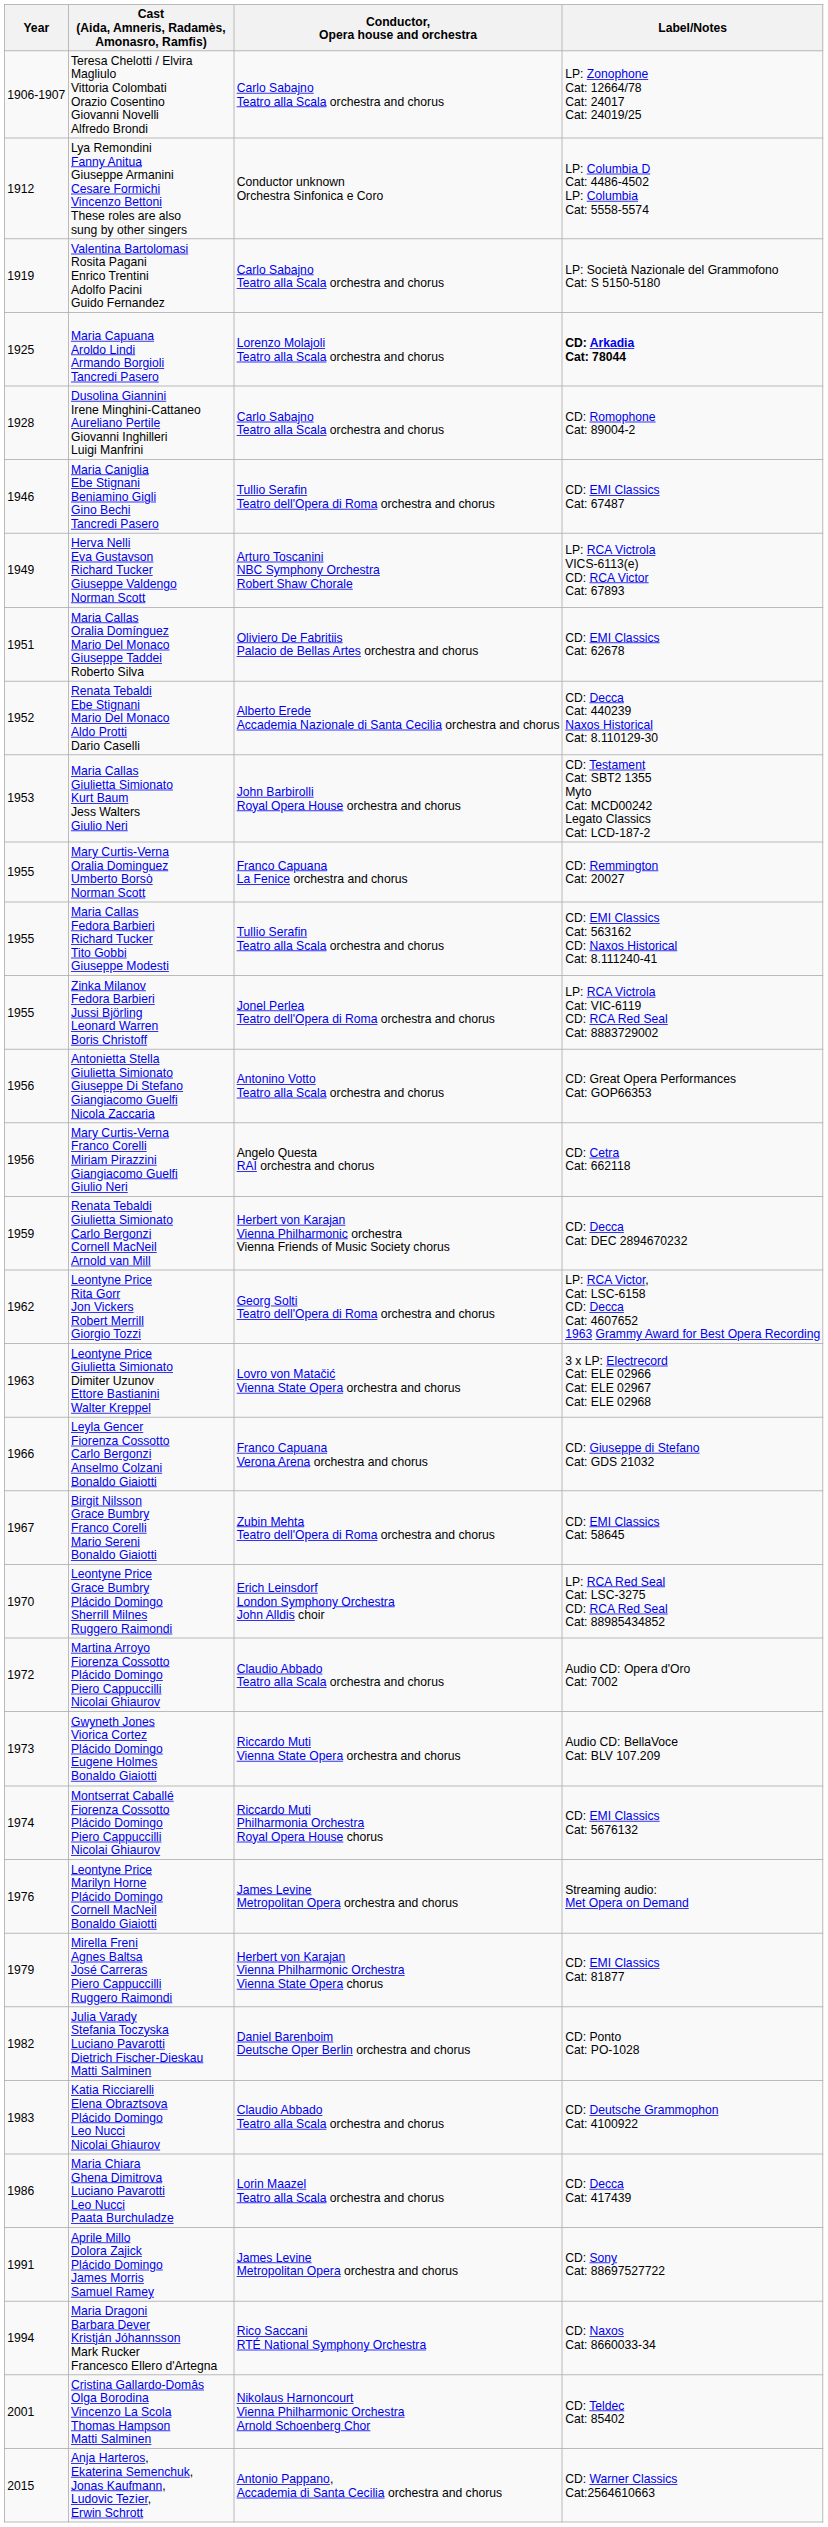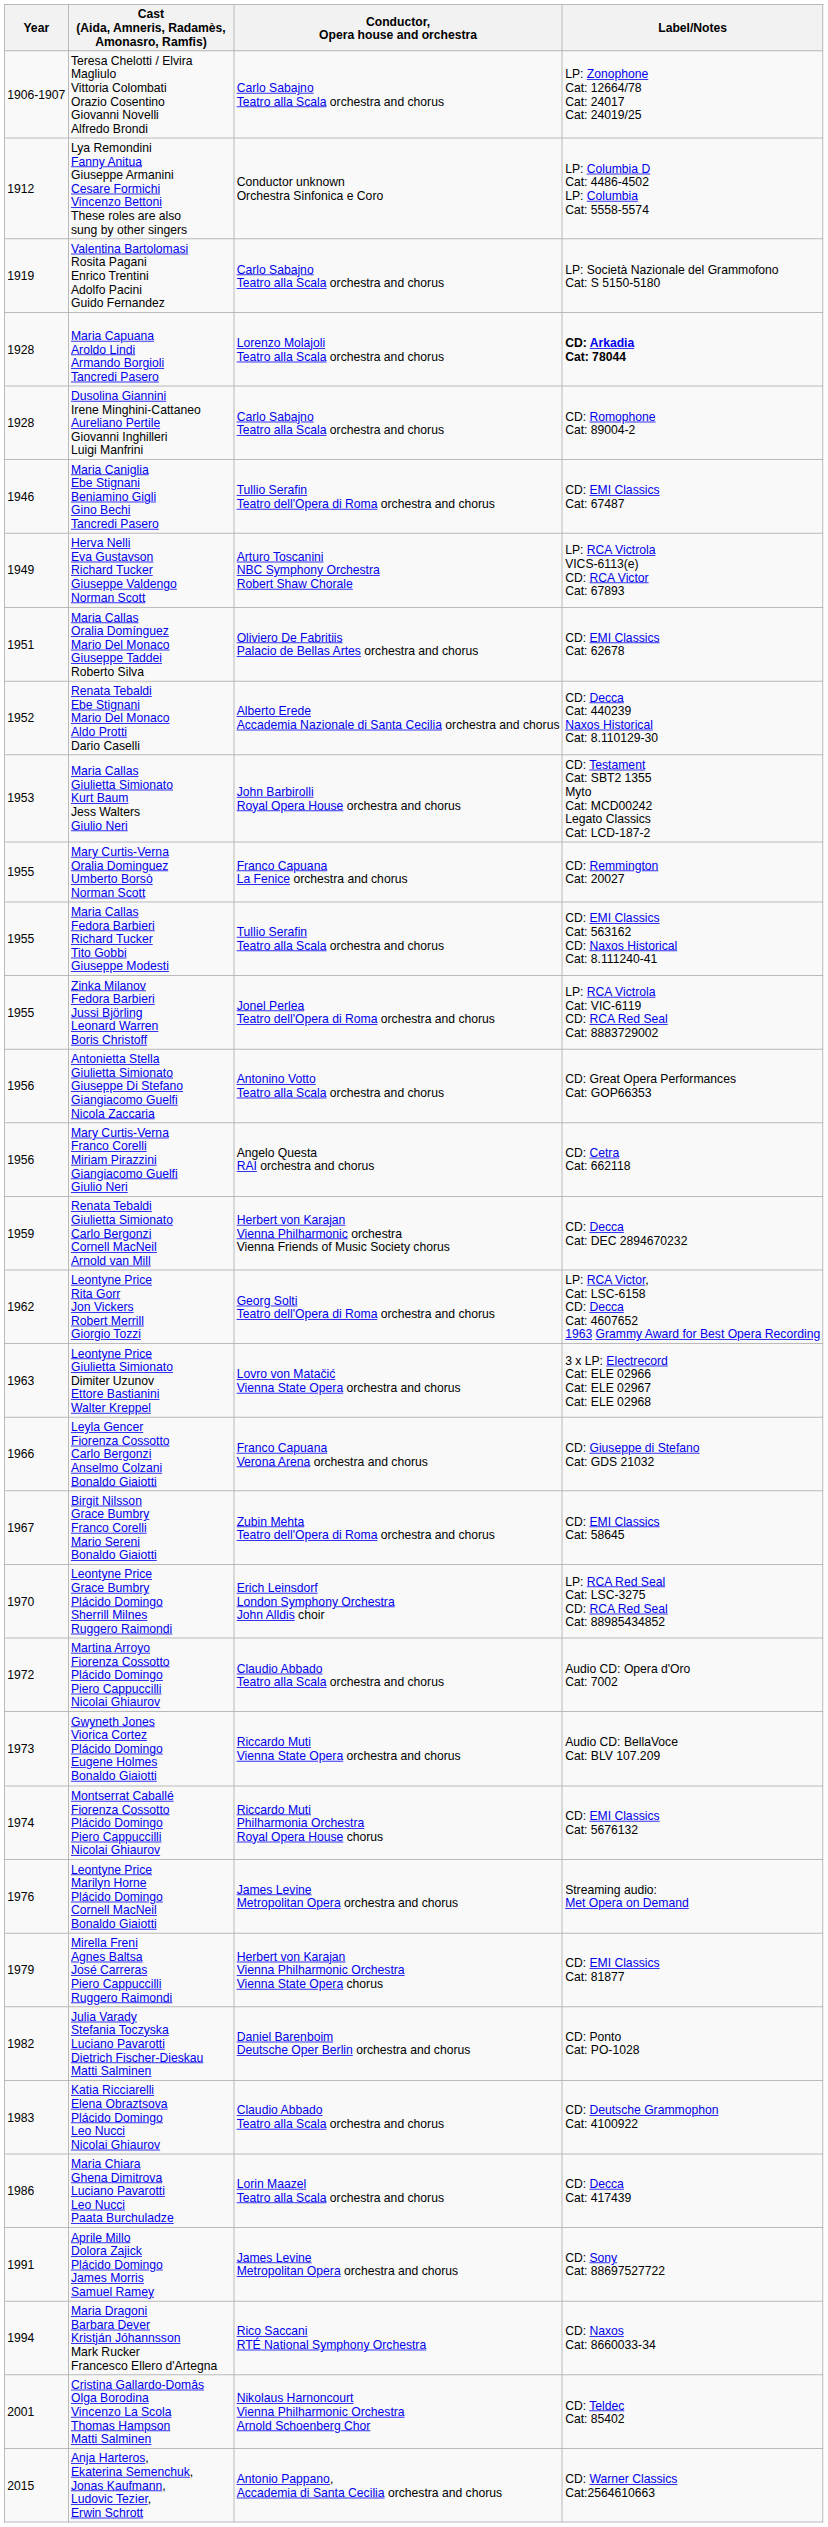 <table class="wikitable" style="font-size:95%;">
 <tr>
 <th>Year</th>
 <th width="200">Cast<br>(Aida, Amneris, Radamès,<br>Amonasro, Ramfis)</th>
 <th>Conductor,<br>Opera house and orchestra</th>
 <th>Label/Notes</th>
 </tr>
 <tr>
 <td>1906-1907</td>
 <td>Teresa Chelotti / Elvira Magliulo<br>Vittoria Colombati<br>Orazio Cosentino<br>Giovanni Novelli<br>Alfredo Brondi</td>
 <td><a href='#'>Carlo Sabajno</a><br><a href='#'>Teatro alla Scala</a> orchestra and chorus</td>
 <td>LP: <a href='#'>Zonophone</a><br>Cat: 12664/78<br>Cat: 24017<br>Cat: 24019/25</td>
 </tr>
 <tr>
 <td>1912</td>
 <td>Lya Remondini<br><a href='#'>Fanny Anitua</a><br>Giuseppe Armanini<br><a href='#'>Cesare Formichi</a><br><a href='#'>Vincenzo Bettoni</a><br>These roles are also <br>sung by other singers</td>
 <td>Conductor unknown<br>Orchestra Sinfonica e Coro</td>
 <td>LP: <a href='#'>Columbia D</a><br>Cat: 4486-4502<br>LP: <a href='#'>Columbia</a><br>Cat: 5558-5574</td>
 </tr>
 <tr>
 <td>1919</td>
 <td><a href='#'>Valentina Bartolomasi</a><br>Rosita Pagani<br>Enrico Trentini<br>Adolfo Pacini<br>Guido Fernandez</td>
 <td><a href='#'>Carlo Sabajno</a><br><a href='#'>Teatro alla Scala</a> orchestra and chorus</td>
 <td>LP: Società Nazionale del Grammofono<br>Cat: S 5150-5180</td>
 </tr>
 <tr>
-<td>1925</td>
+<td>1928</td>
 <td><br><a href='#'>Maria Capuana</a><br><a href='#'>Aroldo Lindi</a><br><a href='#'>Armando Borgioli</a><br><a href='#'>Tancredi Pasero</a></td>
 <td><a href='#'>Lorenzo Molajoli</a><br><a href='#'>Teatro alla Scala</a> orchestra and chorus</td>
 <td><strong>CD: <a href='#'>Arkadia</a><br>Cat: 78044</strong></td>
 </tr>
 <tr>
 <td>1928</td>
 <td><a href='#'>Dusolina Giannini</a><br>Irene Minghini-Cattaneo<br><a href='#'>Aureliano Pertile</a><br>Giovanni Inghilleri<br>Luigi Manfrini</td>
 <td><a href='#'>Carlo Sabajno</a><br><a href='#'>Teatro alla Scala</a> orchestra and chorus</td>
 <td>CD: <a href='#'>Romophone</a><br>Cat: 89004-2</td>
 </tr>
 <tr>
 <td>1946</td>
 <td><a href='#'>Maria Caniglia</a><br><a href='#'>Ebe Stignani</a><br><a href='#'>Beniamino Gigli</a><br><a href='#'>Gino Bechi</a><br><a href='#'>Tancredi Pasero</a></td>
 <td><a href='#'>Tullio Serafin</a><br><a href='#'>Teatro dell'Opera di Roma</a> orchestra and chorus</td>
 <td>CD: <a href='#'>EMI Classics</a><br>Cat: 67487</td>
 </tr>
 <tr>
 <td>1949</td>
 <td><a href='#'>Herva Nelli</a><br><a href='#'>Eva Gustavson</a><br><a href='#'>Richard Tucker</a><br><a href='#'>Giuseppe Valdengo</a><br><a href='#'>Norman Scott</a></td>
 <td><a href='#'>Arturo Toscanini</a><br><a href='#'>NBC Symphony Orchestra</a><br><a href='#'>Robert Shaw Chorale</a></td>
 <td>LP: <a href='#'>RCA Victrola</a> <br>VICS-6113(e) <br>CD: <a href='#'>RCA Victor</a><br>Cat: 67893</td>
 </tr>
 <tr>
 <td>1951</td>
 <td><a href='#'>Maria Callas</a><br><a href='#'>Oralia Domínguez</a><br><a href='#'>Mario Del Monaco</a><br><a href='#'>Giuseppe Taddei</a><br>Roberto Silva</td>
 <td><a href='#'>Oliviero De Fabritiis</a><br><a href='#'>Palacio de Bellas Artes</a> orchestra and chorus</td>
 <td>CD: <a href='#'>EMI Classics</a><br>Cat: 62678</td>
 </tr>
 <tr>
 <td>1952</td>
 <td><a href='#'>Renata Tebaldi</a><br><a href='#'>Ebe Stignani</a><br><a href='#'>Mario Del Monaco</a><br><a href='#'>Aldo Protti</a><br>Dario Caselli</td>
 <td><a href='#'>Alberto Erede</a><br><a href='#'>Accademia Nazionale di Santa Cecilia</a> orchestra and chorus</td>
 <td>CD: <a href='#'>Decca</a><br>Cat: 440239<br><a href='#'>Naxos Historical</a><br>Cat: 8.110129-30</td>
 </tr>
 <tr>
 <td>1953</td>
 <td><a href='#'>Maria Callas</a><br><a href='#'>Giulietta Simionato</a><br><a href='#'>Kurt Baum</a><br>Jess Walters<br><a href='#'>Giulio Neri</a></td>
 <td><a href='#'>John Barbirolli</a><br><a href='#'>Royal Opera House</a> orchestra and chorus</td>
 <td>CD: <a href='#'>Testament</a><br>Cat: SBT2 1355<br>Myto<br>Cat: MCD00242<br>Legato Classics<br>Cat: LCD-187-2</td>
 </tr>
 <tr>
 <td>1955</td>
 <td><a href='#'>Mary Curtis-Verna</a><br><a href='#'>Oralia Dominguez</a><br><a href='#'>Umberto Borsò</a><br><a href='#'>Norman Scott</a></td>
 <td><a href='#'>Franco Capuana</a><br><a href='#'>La Fenice</a> orchestra and chorus</td>
 <td>CD: <a href='#'>Remmington</a><br>Cat: 20027</td>
 </tr>
 <tr>
 <td>1955</td>
 <td><a href='#'>Maria Callas</a><br><a href='#'>Fedora Barbieri</a><br><a href='#'>Richard Tucker</a><br><a href='#'>Tito Gobbi</a><br><a href='#'>Giuseppe Modesti</a></td>
 <td><a href='#'>Tullio Serafin</a><br><a href='#'>Teatro alla Scala</a> orchestra and chorus</td>
 <td>CD: <a href='#'>EMI Classics</a><br>Cat: 563162<br>CD: <a href='#'>Naxos Historical</a><br>Cat: 8.111240-41</td>
 </tr>
 <tr>
 <td>1955</td>
 <td><a href='#'>Zinka Milanov</a><br><a href='#'>Fedora Barbieri</a><br><a href='#'>Jussi Björling</a><br><a href='#'>Leonard Warren</a><br><a href='#'>Boris Christoff</a></td>
 <td><a href='#'>Jonel Perlea</a><br><a href='#'>Teatro dell'Opera di Roma</a> orchestra and chorus</td>
 <td>LP: <a href='#'>RCA Victrola</a> <br>Cat: VIC-6119 <br>CD: <a href='#'>RCA Red Seal</a><br>Cat: 8883729002</td>
 </tr>
 <tr>
 <td>1956</td>
 <td><a href='#'>Antonietta Stella</a><br><a href='#'>Giulietta Simionato</a><br><a href='#'>Giuseppe Di Stefano</a><br><a href='#'>Giangiacomo Guelfi</a><br><a href='#'>Nicola Zaccaria</a></td>
 <td><a href='#'>Antonino Votto</a><br><a href='#'>Teatro alla Scala</a> orchestra and chorus</td>
 <td>CD: Great Opera Performances<br>Cat: GOP66353</td>
 </tr>
 <tr>
 <td>1956</td>
 <td><a href='#'>Mary Curtis-Verna</a><br><a href='#'>Franco Corelli</a><br><a href='#'>Miriam Pirazzini</a><br><a href='#'>Giangiacomo Guelfi</a><br><a href='#'>Giulio Neri</a></td>
 <td>Angelo Questa<br><a href='#'>RAI</a> orchestra and chorus</td>
 <td>CD: <a href='#'>Cetra</a><br>Cat:  662118</td>
 </tr>
 <tr>
 <td>1959</td>
 <td><a href='#'>Renata Tebaldi</a><br><a href='#'>Giulietta Simionato</a><br><a href='#'>Carlo Bergonzi</a><br><a href='#'>Cornell MacNeil</a><br><a href='#'>Arnold van Mill</a></td>
 <td><a href='#'>Herbert von Karajan</a><br><a href='#'>Vienna Philharmonic</a> orchestra<br>Vienna Friends of Music Society chorus</td>
 <td>CD: <a href='#'>Decca</a><br>Cat: DEC 2894670232</td>
 </tr>
 <tr>
 <td>1962</td>
 <td><a href='#'>Leontyne Price</a><br><a href='#'>Rita Gorr</a><br><a href='#'>Jon Vickers</a><br><a href='#'>Robert Merrill</a><br><a href='#'>Giorgio Tozzi</a></td>
 <td><a href='#'>Georg Solti</a><br><a href='#'>Teatro dell'Opera di Roma</a> orchestra and chorus</td>
 <td>LP: <a href='#'>RCA Victor</a>,<br>Cat: LSC-6158<br>CD: <a href='#'>Decca</a><br>Cat: 4607652<br><a href='#'>1963</a> <a href='#'>Grammy Award for Best Opera Recording</a></td>
 </tr>
 <tr>
 <td>1963</td>
 <td><a href='#'>Leontyne Price</a><br><a href='#'>Giulietta Simionato</a><br>Dimiter Uzunov<br><a href='#'>Ettore Bastianini</a><br><a href='#'>Walter Kreppel</a></td>
 <td><a href='#'>Lovro von Matačić</a><br><a href='#'>Vienna State Opera</a> orchestra and chorus</td>
 <td>3 x LP: <a href='#'>Electrecord</a><br>Cat: ELE 02966<br>Cat: ELE 02967<br>Cat: ELE 02968</td>
 </tr>
 <tr>
 <td>1966</td>
 <td><a href='#'>Leyla Gencer</a><br><a href='#'>Fiorenza Cossotto</a><br><a href='#'>Carlo Bergonzi</a><br><a href='#'>Anselmo Colzani</a><br><a href='#'>Bonaldo Giaiotti</a></td>
 <td><a href='#'>Franco Capuana</a><br><a href='#'>Verona Arena</a> orchestra and chorus</td>
 <td>CD: <a href='#'>Giuseppe di Stefano</a><br>Cat: GDS 21032</td>
 </tr>
 <tr>
 <td>1967</td>
 <td><a href='#'>Birgit Nilsson</a><br><a href='#'>Grace Bumbry</a><br><a href='#'>Franco Corelli</a><br><a href='#'>Mario Sereni</a><br><a href='#'>Bonaldo Giaiotti</a></td>
 <td><a href='#'>Zubin Mehta</a><br><a href='#'>Teatro dell'Opera di Roma</a> orchestra and chorus</td>
 <td>CD: <a href='#'>EMI Classics</a><br>Cat: 58645</td>
 </tr>
 <tr>
 <td>1970</td>
 <td><a href='#'>Leontyne Price</a><br><a href='#'>Grace Bumbry</a><br><a href='#'>Plácido Domingo</a><br><a href='#'>Sherrill Milnes</a><br><a href='#'>Ruggero Raimondi</a></td>
 <td><a href='#'>Erich Leinsdorf</a><br><a href='#'>London Symphony Orchestra</a><br><a href='#'>John Alldis</a> choir</td>
 <td>LP: <a href='#'>RCA Red Seal</a> <br>Cat: LSC-3275 <br>CD: <a href='#'>RCA Red Seal</a><br>Cat: 88985434852</td>
 </tr>
 <tr>
 <td>1972</td>
 <td><a href='#'>Martina Arroyo</a><br><a href='#'>Fiorenza Cossotto</a><br><a href='#'>Plácido Domingo</a><br><a href='#'>Piero Cappuccilli</a><br><a href='#'>Nicolai Ghiaurov</a></td>
 <td><a href='#'>Claudio Abbado</a><br><a href='#'>Teatro alla Scala</a> orchestra and chorus</td>
 <td>Audio CD: Opera d'Oro<br>Cat: 7002</td>
 </tr>
 <tr>
 <td>1973</td>
 <td><a href='#'>Gwyneth Jones</a><br><a href='#'>Viorica Cortez</a><br><a href='#'>Plácido Domingo</a><br><a href='#'>Eugene Holmes</a><br><a href='#'>Bonaldo Giaiotti</a></td>
 <td><a href='#'>Riccardo Muti</a><br><a href='#'>Vienna State Opera</a> orchestra and chorus</td>
 <td>Audio CD: BellaVoce<br>Cat: BLV 107.209</td>
 </tr>
 <tr>
 <td>1974</td>
 <td><a href='#'>Montserrat Caballé</a><br><a href='#'>Fiorenza Cossotto</a><br><a href='#'>Plácido Domingo</a><br><a href='#'>Piero Cappuccilli</a><br><a href='#'>Nicolai Ghiaurov</a></td>
 <td><a href='#'>Riccardo Muti</a><br><a href='#'>Philharmonia Orchestra</a><br><a href='#'>Royal Opera House</a> chorus</td>
 <td>CD: <a href='#'>EMI Classics</a><br>Cat: 5676132</td>
 </tr>
 <tr>
 <td>1976</td>
 <td><a href='#'>Leontyne Price</a><br><a href='#'>Marilyn Horne</a><br><a href='#'>Plácido Domingo</a><br><a href='#'>Cornell MacNeil</a><br><a href='#'>Bonaldo Giaiotti</a></td>
 <td><a href='#'>James Levine</a><br><a href='#'>Metropolitan Opera</a> orchestra and chorus</td>
 <td>Streaming audio:<br><a href='#'>Met Opera on Demand</a></td>
 </tr>
 <tr>
 <td>1979</td>
 <td><a href='#'>Mirella Freni</a><br><a href='#'>Agnes Baltsa</a><br><a href='#'>José Carreras</a><br><a href='#'>Piero Cappuccilli</a><br><a href='#'>Ruggero Raimondi</a></td>
 <td><a href='#'>Herbert von Karajan</a><br><a href='#'>Vienna Philharmonic Orchestra</a><br><a href='#'>Vienna State Opera</a> chorus</td>
 <td>CD: <a href='#'>EMI Classics</a><br>Cat: 81877</td>
 </tr>
 <tr>
 <td>1982</td>
 <td><a href='#'>Julia Varady</a><br><a href='#'>Stefania Toczyska</a><br><a href='#'>Luciano Pavarotti</a><br><a href='#'>Dietrich Fischer-Dieskau</a><br><a href='#'>Matti Salminen</a></td>
 <td><a href='#'>Daniel Barenboim</a><br><a href='#'>Deutsche Oper Berlin</a> orchestra and chorus</td>
 <td>CD: Ponto<br>Cat: PO-1028</td>
 </tr>
 <tr>
 <td>1983</td>
 <td><a href='#'>Katia Ricciarelli</a><br><a href='#'>Elena Obraztsova</a><br><a href='#'>Plácido Domingo</a><br><a href='#'>Leo Nucci</a><br><a href='#'>Nicolai Ghiaurov</a></td>
 <td><a href='#'>Claudio Abbado</a><br><a href='#'>Teatro alla Scala</a> orchestra and chorus</td>
 <td>CD: <a href='#'>Deutsche Grammophon</a><br>Cat: 4100922</td>
 </tr>
 <tr>
 <td>1986</td>
 <td><a href='#'>Maria Chiara</a><br><a href='#'>Ghena Dimitrova</a><br><a href='#'>Luciano Pavarotti</a><br><a href='#'>Leo Nucci</a><br><a href='#'>Paata Burchuladze</a></td>
 <td><a href='#'>Lorin Maazel</a><br><a href='#'>Teatro alla Scala</a> orchestra and chorus</td>
 <td>CD: <a href='#'>Decca</a><br>Cat: 417439</td>
 </tr>
 <tr>
 <td>1991</td>
 <td><a href='#'>Aprile Millo</a><br><a href='#'>Dolora Zajick</a><br><a href='#'>Plácido Domingo</a><br><a href='#'>James Morris</a><br><a href='#'>Samuel Ramey</a></td>
 <td><a href='#'>James Levine</a><br><a href='#'>Metropolitan Opera</a> orchestra and chorus</td>
 <td>CD: <a href='#'>Sony</a><br>Cat: 88697527722</td>
 </tr>
 <tr>
 <td>1994</td>
 <td><a href='#'>Maria Dragoni</a><br><a href='#'>Barbara Dever</a><br><a href='#'>Kristján Jóhannsson</a><br>Mark Rucker<br>Francesco Ellero d'Artegna</td>
 <td><a href='#'>Rico Saccani</a><br><a href='#'>RTÉ National Symphony Orchestra</a></td>
 <td>CD: <a href='#'>Naxos</a><br>Cat: 8660033-34</td>
 </tr>
 <tr>
 <td>2001</td>
 <td><a href='#'>Cristina Gallardo-Domâs</a><br><a href='#'>Olga Borodina</a><br><a href='#'>Vincenzo La Scola</a><br><a href='#'>Thomas Hampson</a><br><a href='#'>Matti Salminen</a></td>
 <td><a href='#'>Nikolaus Harnoncourt</a><br><a href='#'>Vienna Philharmonic Orchestra</a><br><a href='#'>Arnold Schoenberg Chor</a></td>
 <td>CD: <a href='#'>Teldec</a><br>Cat: 85402</td>
 </tr>
 <tr>
 <td>2015</td>
 <td><a href='#'>Anja Harteros</a>,<br><a href='#'>Ekaterina Semenchuk</a>,<br><a href='#'>Jonas Kaufmann</a>,<br><a href='#'>Ludovic Tezier</a>,<br><a href='#'>Erwin Schrott</a></td>
 <td><a href='#'>Antonio Pappano</a>,<br><a href='#'>Accademia di Santa Cecilia</a> orchestra and chorus</td>
 <td>CD: <a href='#'>Warner Classics</a><br>Cat:2564610663</td>
 </tr>
 </table>
